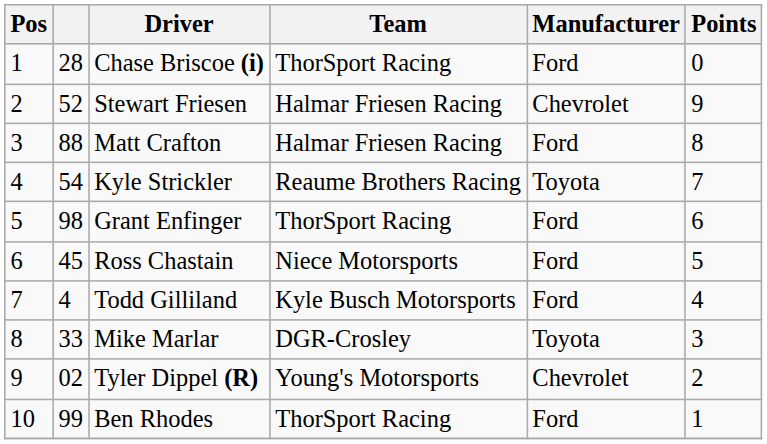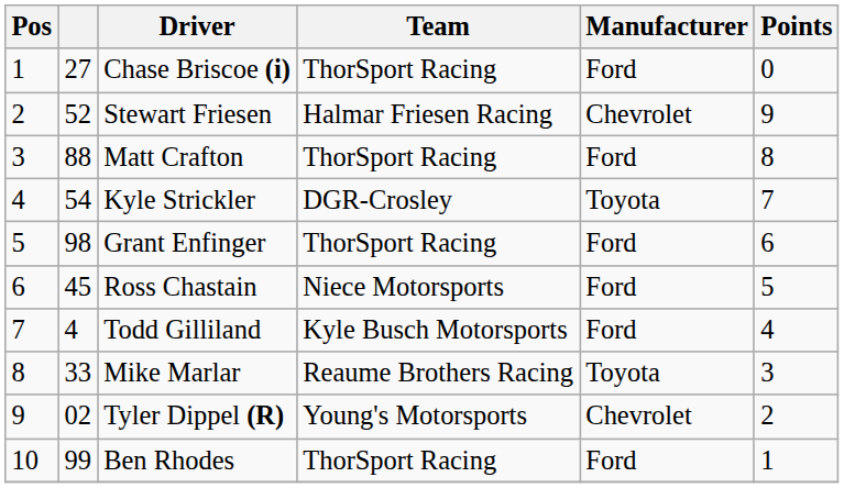 <table class="wikitable" style="font-size:98%">
 <tr>
 <th>Pos</th>
 <th></th>
 <th>Driver</th>
 <th>Team</th>
 <th>Manufacturer</th>
 <th>Points</th>
 </tr>
 <tr>
 <td>1</td>
-<td>28</td>
+<td>27</td>
 <td>Chase Briscoe <strong>(i)</strong></td>
 <td>ThorSport Racing</td>
 <td>Ford</td>
 <td>0</td>
 </tr>
 <tr>
 <td>2</td>
 <td>52</td>
 <td>Stewart Friesen</td>
 <td>Halmar Friesen Racing</td>
 <td>Chevrolet</td>
 <td>9</td>
 </tr>
 <tr>
 <td>3</td>
 <td>88</td>
 <td>Matt Crafton</td>
-<td>Halmar Friesen Racing</td>
+<td>ThorSport Racing</td>
 <td>Ford</td>
 <td>8</td>
 </tr>
 <tr>
 <td>4</td>
 <td>54</td>
 <td>Kyle Strickler</td>
-<td>Reaume Brothers Racing</td>
+<td>DGR-Crosley</td>
 <td>Toyota</td>
 <td>7</td>
 </tr>
 <tr>
 <td>5</td>
 <td>98</td>
 <td>Grant Enfinger</td>
 <td>ThorSport Racing</td>
 <td>Ford</td>
 <td>6</td>
 </tr>
 <tr>
 <td>6</td>
 <td>45</td>
 <td>Ross Chastain</td>
 <td>Niece Motorsports</td>
 <td>Ford</td>
 <td>5</td>
 </tr>
 <tr>
 <td>7</td>
 <td>4</td>
 <td>Todd Gilliland</td>
 <td>Kyle Busch Motorsports</td>
 <td>Ford</td>
 <td>4</td>
 </tr>
 <tr>
 <td>8</td>
 <td>33</td>
 <td>Mike Marlar</td>
-<td>DGR-Crosley</td>
+<td>Reaume Brothers Racing</td>
 <td>Toyota</td>
 <td>3</td>
 </tr>
 <tr>
 <td>9</td>
 <td>02</td>
 <td>Tyler Dippel <strong>(R)</strong></td>
 <td>Young's Motorsports</td>
 <td>Chevrolet</td>
 <td>2</td>
 </tr>
 <tr>
 <td>10</td>
 <td>99</td>
 <td>Ben Rhodes</td>
 <td>ThorSport Racing</td>
 <td>Ford</td>
 <td>1</td>
 </tr>
 <tr>
 </tr>
 </table>
